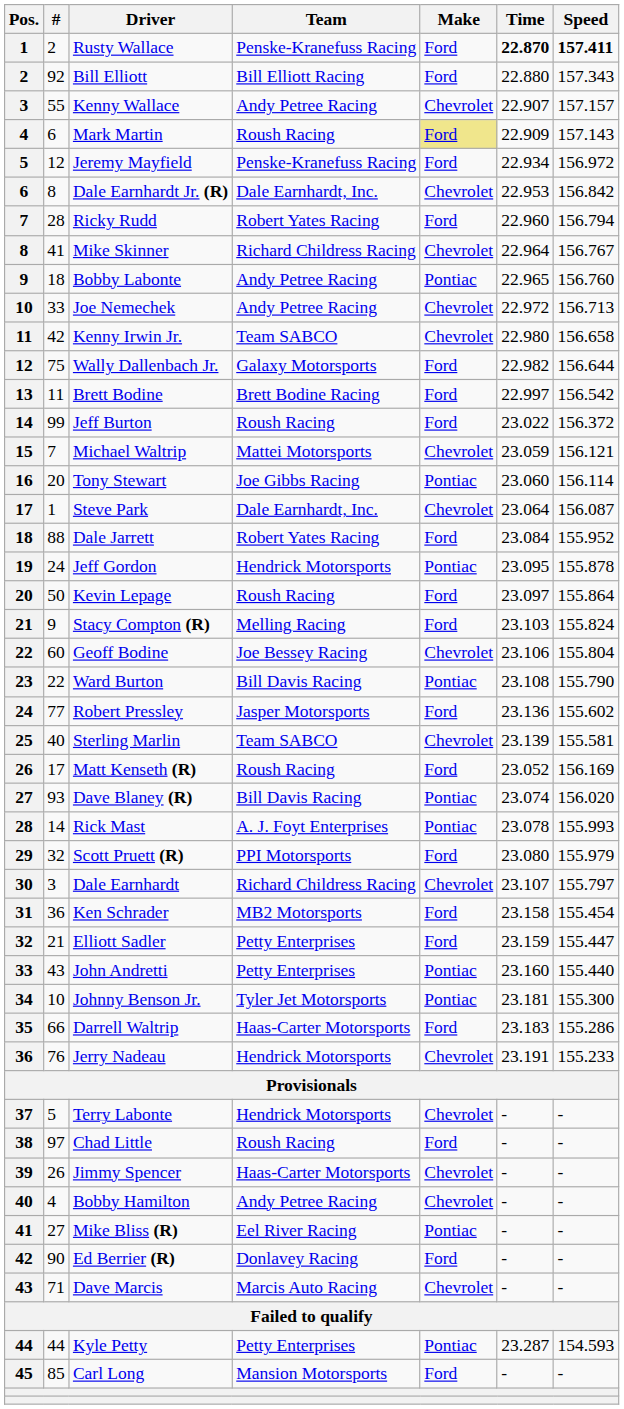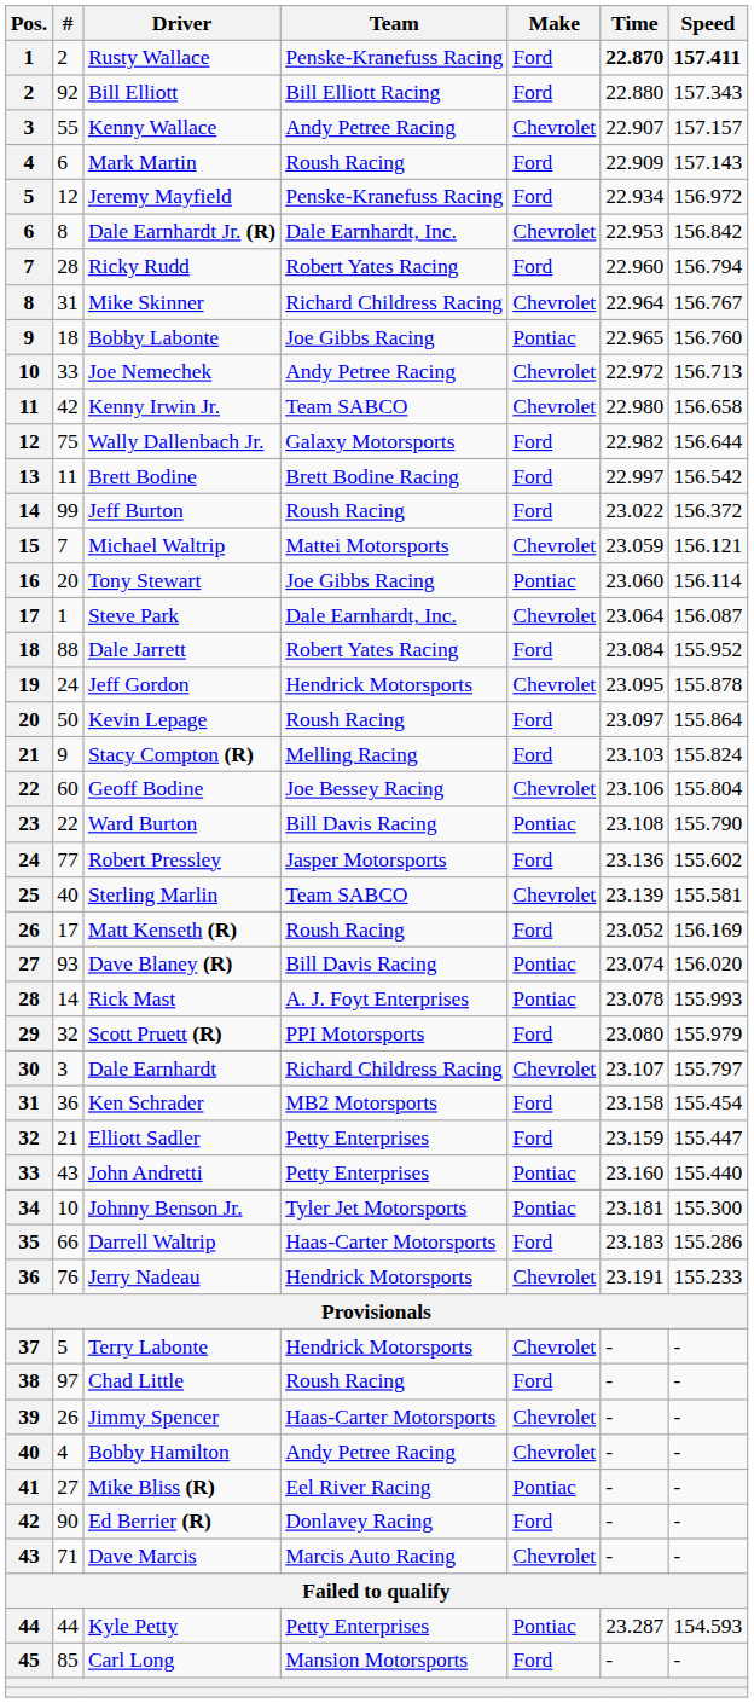 <table class="wikitable" style="font-size:95%">
 <tr>
 <th>Pos.</th>
 <th>#</th>
 <th>Driver</th>
 <th>Team</th>
 <th>Make</th>
 <th>Time</th>
 <th>Speed</th>
 </tr>
 <tr>
 <th>1</th>
 <td>2</td>
 <td><a href='#'>Rusty Wallace</a></td>
 <td><a href='#'>Penske-Kranefuss Racing</a></td>
 <td><a href='#'>Ford</a></td>
 <td><strong>22.870</strong></td>
 <td><strong>157.411</strong></td>
 </tr>
 <tr>
 <th>2</th>
 <td>92</td>
 <td><a href='#'>Bill Elliott</a></td>
 <td><a href='#'>Bill Elliott Racing</a></td>
 <td><a href='#'>Ford</a></td>
 <td>22.880</td>
 <td>157.343</td>
 </tr>
 <tr>
 <th>3</th>
 <td>55</td>
 <td><a href='#'>Kenny Wallace</a></td>
 <td><a href='#'>Andy Petree Racing</a></td>
 <td><a href='#'>Chevrolet</a></td>
 <td>22.907</td>
 <td>157.157</td>
 </tr>
 <tr>
 <th>4</th>
 <td>6</td>
 <td><a href='#'>Mark Martin</a></td>
 <td><a href='#'>Roush Racing</a></td>
-<td style="background: khaki;"><a href='#'>Ford</a></td>
+<td><a href='#'>Ford</a></td>
 <td>22.909</td>
 <td>157.143</td>
 </tr>
 <tr>
 <th>5</th>
 <td>12</td>
 <td><a href='#'>Jeremy Mayfield</a></td>
 <td><a href='#'>Penske-Kranefuss Racing</a></td>
 <td><a href='#'>Ford</a></td>
 <td>22.934</td>
 <td>156.972</td>
 </tr>
 <tr>
 <th>6</th>
 <td>8</td>
 <td><a href='#'>Dale Earnhardt Jr.</a> <strong>(R)</strong></td>
 <td><a href='#'>Dale Earnhardt, Inc.</a></td>
 <td><a href='#'>Chevrolet</a></td>
 <td>22.953</td>
 <td>156.842</td>
 </tr>
 <tr>
 <th>7</th>
 <td>28</td>
 <td><a href='#'>Ricky Rudd</a></td>
 <td><a href='#'>Robert Yates Racing</a></td>
 <td><a href='#'>Ford</a></td>
 <td>22.960</td>
 <td>156.794</td>
 </tr>
 <tr>
 <th>8</th>
-<td>41</td>
+<td>31</td>
 <td><a href='#'>Mike Skinner</a></td>
 <td><a href='#'>Richard Childress Racing</a></td>
 <td><a href='#'>Chevrolet</a></td>
 <td>22.964</td>
 <td>156.767</td>
 </tr>
 <tr>
 <th>9</th>
 <td>18</td>
 <td><a href='#'>Bobby Labonte</a></td>
-<td><a href='#'>Andy Petree Racing</a></td>
+<td><a href='#'>Joe Gibbs Racing</a></td>
 <td><a href='#'>Pontiac</a></td>
 <td>22.965</td>
 <td>156.760</td>
 </tr>
 <tr>
 <th>10</th>
 <td>33</td>
 <td><a href='#'>Joe Nemechek</a></td>
 <td><a href='#'>Andy Petree Racing</a></td>
 <td><a href='#'>Chevrolet</a></td>
 <td>22.972</td>
 <td>156.713</td>
 </tr>
 <tr>
 <th>11</th>
 <td>42</td>
 <td><a href='#'>Kenny Irwin Jr.</a></td>
 <td><a href='#'>Team SABCO</a></td>
 <td><a href='#'>Chevrolet</a></td>
 <td>22.980</td>
 <td>156.658</td>
 </tr>
 <tr>
 <th>12</th>
 <td>75</td>
 <td><a href='#'>Wally Dallenbach Jr.</a></td>
 <td><a href='#'>Galaxy Motorsports</a></td>
 <td><a href='#'>Ford</a></td>
 <td>22.982</td>
 <td>156.644</td>
 </tr>
 <tr>
 <th>13</th>
 <td>11</td>
 <td><a href='#'>Brett Bodine</a></td>
 <td><a href='#'>Brett Bodine Racing</a></td>
 <td><a href='#'>Ford</a></td>
 <td>22.997</td>
 <td>156.542</td>
 </tr>
 <tr>
 <th>14</th>
 <td>99</td>
 <td><a href='#'>Jeff Burton</a></td>
 <td><a href='#'>Roush Racing</a></td>
 <td><a href='#'>Ford</a></td>
 <td>23.022</td>
 <td>156.372</td>
 </tr>
 <tr>
 <th>15</th>
 <td>7</td>
 <td><a href='#'>Michael Waltrip</a></td>
 <td><a href='#'>Mattei Motorsports</a></td>
 <td><a href='#'>Chevrolet</a></td>
 <td>23.059</td>
 <td>156.121</td>
 </tr>
 <tr>
 <th>16</th>
 <td>20</td>
 <td><a href='#'>Tony Stewart</a></td>
 <td><a href='#'>Joe Gibbs Racing</a></td>
 <td><a href='#'>Pontiac</a></td>
 <td>23.060</td>
 <td>156.114</td>
 </tr>
 <tr>
 <th>17</th>
 <td>1</td>
 <td><a href='#'>Steve Park</a></td>
 <td><a href='#'>Dale Earnhardt, Inc.</a></td>
 <td><a href='#'>Chevrolet</a></td>
 <td>23.064</td>
 <td>156.087</td>
 </tr>
 <tr>
 <th>18</th>
 <td>88</td>
 <td><a href='#'>Dale Jarrett</a></td>
 <td><a href='#'>Robert Yates Racing</a></td>
 <td><a href='#'>Ford</a></td>
 <td>23.084</td>
 <td>155.952</td>
 </tr>
 <tr>
 <th>19</th>
 <td>24</td>
 <td><a href='#'>Jeff Gordon</a></td>
 <td><a href='#'>Hendrick Motorsports</a></td>
-<td><a href='#'>Pontiac</a></td>
+<td><a href='#'>Chevrolet</a></td>
 <td>23.095</td>
 <td>155.878</td>
 </tr>
 <tr>
 <th>20</th>
 <td>50</td>
 <td><a href='#'>Kevin Lepage</a></td>
 <td><a href='#'>Roush Racing</a></td>
 <td><a href='#'>Ford</a></td>
 <td>23.097</td>
 <td>155.864</td>
 </tr>
 <tr>
 <th>21</th>
 <td>9</td>
 <td><a href='#'>Stacy Compton</a> <strong>(R)</strong></td>
 <td><a href='#'>Melling Racing</a></td>
 <td><a href='#'>Ford</a></td>
 <td>23.103</td>
 <td>155.824</td>
 </tr>
 <tr>
 <th>22</th>
 <td>60</td>
 <td><a href='#'>Geoff Bodine</a></td>
 <td><a href='#'>Joe Bessey Racing</a></td>
 <td><a href='#'>Chevrolet</a></td>
 <td>23.106</td>
 <td>155.804</td>
 </tr>
 <tr>
 <th>23</th>
 <td>22</td>
 <td><a href='#'>Ward Burton</a></td>
 <td><a href='#'>Bill Davis Racing</a></td>
 <td><a href='#'>Pontiac</a></td>
 <td>23.108</td>
 <td>155.790</td>
 </tr>
 <tr>
 <th>24</th>
 <td>77</td>
 <td><a href='#'>Robert Pressley</a></td>
 <td><a href='#'>Jasper Motorsports</a></td>
 <td><a href='#'>Ford</a></td>
 <td>23.136</td>
 <td>155.602</td>
 </tr>
 <tr>
 <th>25</th>
 <td>40</td>
 <td><a href='#'>Sterling Marlin</a></td>
 <td><a href='#'>Team SABCO</a></td>
 <td><a href='#'>Chevrolet</a></td>
 <td>23.139</td>
 <td>155.581</td>
 </tr>
 <tr>
 <th>26</th>
 <td>17</td>
 <td><a href='#'>Matt Kenseth</a> <strong>(R)</strong></td>
 <td><a href='#'>Roush Racing</a></td>
 <td><a href='#'>Ford</a></td>
 <td>23.052</td>
 <td>156.169</td>
 </tr>
 <tr>
 <th>27</th>
 <td>93</td>
 <td><a href='#'>Dave Blaney</a> <strong>(R)</strong></td>
 <td><a href='#'>Bill Davis Racing</a></td>
 <td><a href='#'>Pontiac</a></td>
 <td>23.074</td>
 <td>156.020</td>
 </tr>
 <tr>
 <th>28</th>
 <td>14</td>
 <td><a href='#'>Rick Mast</a></td>
 <td><a href='#'>A. J. Foyt Enterprises</a></td>
 <td><a href='#'>Pontiac</a></td>
 <td>23.078</td>
 <td>155.993</td>
 </tr>
 <tr>
 <th>29</th>
 <td>32</td>
 <td><a href='#'>Scott Pruett</a> <strong>(R)</strong></td>
 <td><a href='#'>PPI Motorsports</a></td>
 <td><a href='#'>Ford</a></td>
 <td>23.080</td>
 <td>155.979</td>
 </tr>
 <tr>
 <th>30</th>
 <td>3</td>
 <td><a href='#'>Dale Earnhardt</a></td>
 <td><a href='#'>Richard Childress Racing</a></td>
 <td><a href='#'>Chevrolet</a></td>
 <td>23.107</td>
 <td>155.797</td>
 </tr>
 <tr>
 <th>31</th>
 <td>36</td>
 <td><a href='#'>Ken Schrader</a></td>
 <td><a href='#'>MB2 Motorsports</a></td>
 <td><a href='#'>Ford</a></td>
 <td>23.158</td>
 <td>155.454</td>
 </tr>
 <tr>
 <th>32</th>
 <td>21</td>
 <td><a href='#'>Elliott Sadler</a></td>
 <td><a href='#'>Petty Enterprises</a></td>
 <td><a href='#'>Ford</a></td>
 <td>23.159</td>
 <td>155.447</td>
 </tr>
 <tr>
 <th>33</th>
 <td>43</td>
 <td><a href='#'>John Andretti</a></td>
 <td><a href='#'>Petty Enterprises</a></td>
 <td><a href='#'>Pontiac</a></td>
 <td>23.160</td>
 <td>155.440</td>
 </tr>
 <tr>
 <th>34</th>
 <td>10</td>
 <td><a href='#'>Johnny Benson Jr.</a></td>
 <td><a href='#'>Tyler Jet Motorsports</a></td>
 <td><a href='#'>Pontiac</a></td>
 <td>23.181</td>
 <td>155.300</td>
 </tr>
 <tr>
 <th>35</th>
 <td>66</td>
 <td><a href='#'>Darrell Waltrip</a></td>
 <td><a href='#'>Haas-Carter Motorsports</a></td>
 <td><a href='#'>Ford</a></td>
 <td>23.183</td>
 <td>155.286</td>
 </tr>
 <tr>
 <th>36</th>
 <td>76</td>
 <td><a href='#'>Jerry Nadeau</a></td>
 <td><a href='#'>Hendrick Motorsports</a></td>
 <td><a href='#'>Chevrolet</a></td>
 <td>23.191</td>
 <td>155.233</td>
 </tr>
 <tr>
 <th colspan="7">Provisionals</th>
 </tr>
 <tr>
 <th>37</th>
 <td>5</td>
 <td><a href='#'>Terry Labonte</a></td>
 <td><a href='#'>Hendrick Motorsports</a></td>
 <td><a href='#'>Chevrolet</a></td>
 <td>-</td>
 <td>-</td>
 </tr>
 <tr>
 <th>38</th>
 <td>97</td>
 <td><a href='#'>Chad Little</a></td>
 <td><a href='#'>Roush Racing</a></td>
 <td><a href='#'>Ford</a></td>
 <td>-</td>
 <td>-</td>
 </tr>
 <tr>
 <th>39</th>
 <td>26</td>
 <td><a href='#'>Jimmy Spencer</a></td>
 <td><a href='#'>Haas-Carter Motorsports</a></td>
 <td><a href='#'>Chevrolet</a></td>
 <td>-</td>
 <td>-</td>
 </tr>
 <tr>
 <th>40</th>
 <td>4</td>
 <td><a href='#'>Bobby Hamilton</a></td>
 <td><a href='#'>Andy Petree Racing</a></td>
 <td><a href='#'>Chevrolet</a></td>
 <td>-</td>
 <td>-</td>
 </tr>
 <tr>
 <th>41</th>
 <td>27</td>
 <td><a href='#'>Mike Bliss</a> <strong>(R)</strong></td>
 <td><a href='#'>Eel River Racing</a></td>
 <td><a href='#'>Pontiac</a></td>
 <td>-</td>
 <td>-</td>
 </tr>
 <tr>
 <th>42</th>
 <td>90</td>
 <td><a href='#'>Ed Berrier</a> <strong>(R)</strong></td>
 <td><a href='#'>Donlavey Racing</a></td>
 <td><a href='#'>Ford</a></td>
 <td>-</td>
 <td>-</td>
 </tr>
 <tr>
 <th>43</th>
 <td>71</td>
 <td><a href='#'>Dave Marcis</a></td>
 <td><a href='#'>Marcis Auto Racing</a></td>
 <td><a href='#'>Chevrolet</a></td>
 <td>-</td>
 <td>-</td>
 </tr>
 <tr>
 <th colspan="7">Failed to qualify</th>
 </tr>
 <tr>
 <th>44</th>
 <td>44</td>
 <td><a href='#'>Kyle Petty</a></td>
 <td><a href='#'>Petty Enterprises</a></td>
 <td><a href='#'>Pontiac</a></td>
 <td>23.287</td>
 <td>154.593</td>
 </tr>
 <tr>
 <th>45</th>
 <td>85</td>
 <td><a href='#'>Carl Long</a></td>
 <td><a href='#'>Mansion Motorsports</a></td>
 <td><a href='#'>Ford</a></td>
 <td>-</td>
 <td>-</td>
 </tr>
 <tr>
 <th colspan="7"></th>
 </tr>
 <tr>
 <th colspan="7"></th>
 </tr>
 </table>
